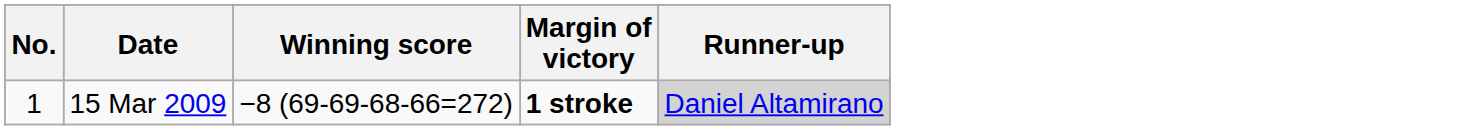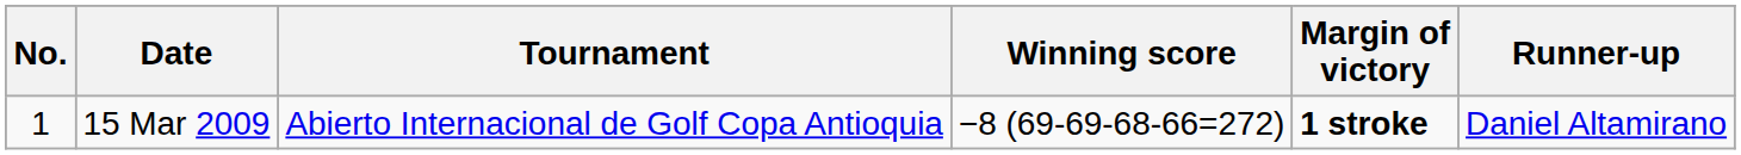 <table class="wikitable" style="font-size:95%;">
 <tr>
 <th>No.</th>
 <th>Date</th>
+<th>Tournament</th>
 <th>Winning score</th>
 <th>Margin of<br>victory</th>
 <th>Runner-up</th>
 </tr>
 <tr>
 <td align=center>1</td>
 <td align=right>15 Mar <a href='#'>2009</a></td>
+<td><a href='#'>Abierto Internacional de Golf Copa Antioquia</a></td>
 <td>−8 (69-69-68-66=272)</td>
 <td><strong>1 stroke</strong></td>
-<td style="background: lightgrey;"> <a href='#'>Daniel Altamirano</a></td>
+<td> <a href='#'>Daniel Altamirano</a></td>
 </tr>
 </table>
